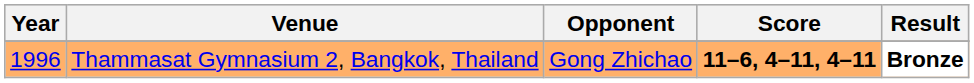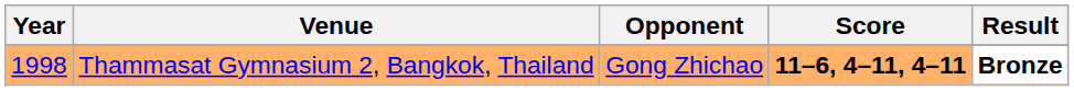 <table class="sortable wikitable" style="font-size: 90%;">
 <tr>
 <th>Year</th>
 <th>Venue</th>
 <th>Opponent</th>
 <th>Score</th>
 <th>Result</th>
 </tr>
 <tr>
 </tr>
 <tr style="background:#FFB069">
-<td align="center"><a href='#'>1996</a></td>
+<td align="center"><a href='#'>1998</a></td>
 <td align="left"><a href='#'>Thammasat Gymnasium 2</a>, <a href='#'>Bangkok</a>, <a href='#'>Thailand</a></td>
 <td align="left"> <a href='#'>Gong Zhichao</a></td>
 <td align="left"><strong>11–6, 4–11, 4–11</strong></td>
 <td style="text-align:left; background:white"> <strong>Bronze</strong></td>
 </tr>
 </table>
